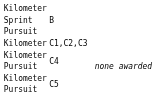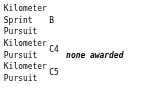 <table>
 <tr>
 <td>Kilometer</td>
 <td rowspan=3>B</td>
 <td></td>
 <td></td>
 <td></td>
 </tr>
 <tr>
 <td>Sprint</td>
 <td></td>
 <td></td>
 <td></td>
 </tr>
 <tr>
 <td>Pursuit</td>
 <td></td>
 <td></td>
 <td></td>
 </tr>
 <tr>
 <td>Kilometer</td>
-<td>C1,C2,C3</td>
-<td></td>
-<td></td>
-<td></td>
-</tr>
-<tr>
-<td>Kilometer</td>
 <td rowspan=2>C4</td>
 <td></td>
 <td></td>
 <td></td>
 </tr>
 <tr>
 <td>Pursuit</td>
 <td></td>
 <td></td>
-<td><em>none awarded</em></td>
+<td><strong><em>none awarded</em></strong></td>
 </tr>
 <tr>
 <td>Kilometer</td>
 <td rowspan=2>C5</td>
 <td></td>
 <td></td>
 <td></td>
 </tr>
 <tr>
 <td>Pursuit</td>
 <td></td>
 <td></td>
 <td></td>
 </tr>
 </table>
